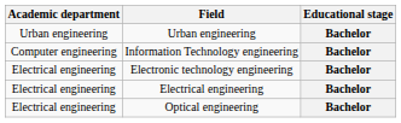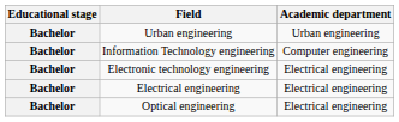 <table class="wikitable" style="text-align: center;">
 <tr>
+<th rowspan=1>Educational stage</th>
+<th rowspan=1>Field</th>
 <th rowspan=1>Academic department</th>
-<th rowspan=1>Field</th>
-<th rowspan=1>Educational stage</th>
 </tr>
 <tr>
+<th>Bachelor</th>
 <td>Urban engineering</td>
 <td>Urban engineering</td>
-<th>Bachelor</th>
 </tr>
 <tr>
+<th>Bachelor</th>
+<td>Information Technology engineering</td>
 <td>Computer engineering</td>
-<td>Information Technology engineering</td>
-<th>Bachelor</th>
 </tr>
 <tr>
+<th>Bachelor</th>
+<td>Electronic technology engineering</td>
 <td>Electrical engineering</td>
-<td>Electronic technology engineering</td>
-<th>Bachelor</th>
 </tr>
 <tr>
+<th>Bachelor</th>
 <td>Electrical engineering</td>
 <td>Electrical engineering</td>
-<th>Bachelor</th>
 </tr>
 <tr>
+<th>Bachelor</th>
+<td>Optical engineering</td>
 <td>Electrical engineering</td>
-<td>Optical engineering</td>
-<th>Bachelor</th>
 </tr>
 </table>
